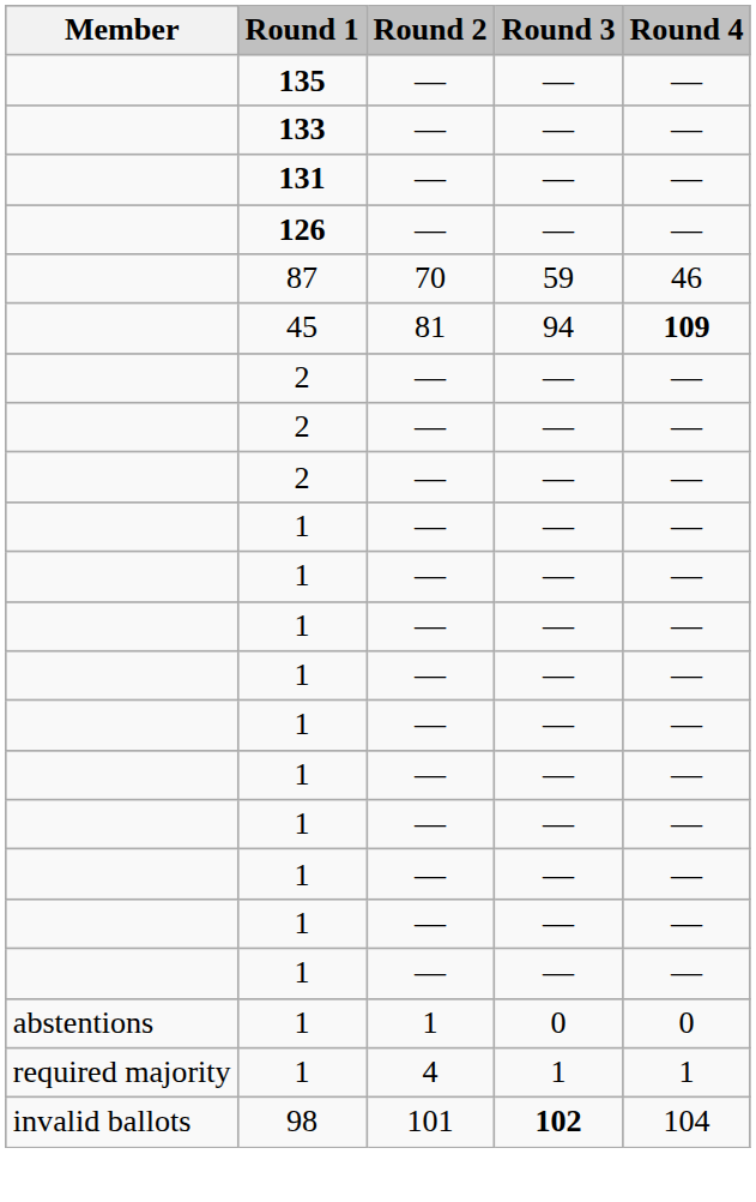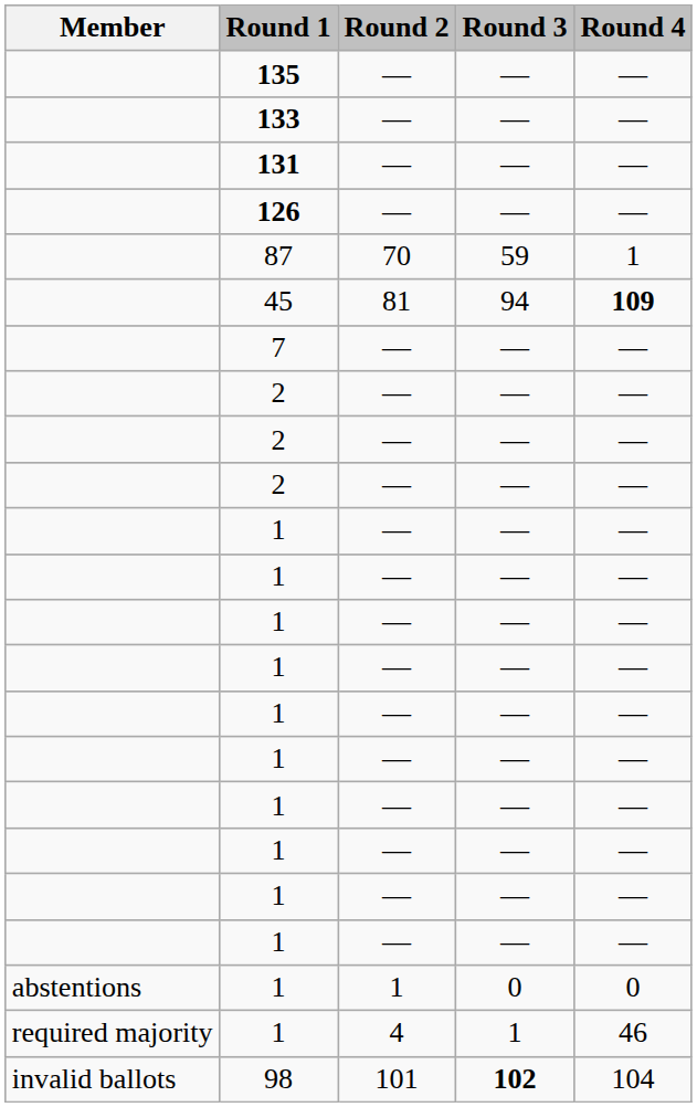 <table class="wikitable collapsible">
 <tr>
 <th>Member</th>
 <td style="background:silver;"><strong>Round 1</strong></td>
 <td style="background:silver;"><strong>Round 2</strong></td>
 <td style="background:silver;"><strong>Round 3</strong></td>
 <td style="background:silver;"><strong>Round 4</strong></td>
 </tr>
 <tr>
 <td></td>
 <td style="text-align:center;"><strong>135</strong></td>
 <td style="text-align:center;">—</td>
 <td style="text-align:center;">—</td>
 <td style="text-align:center;">—</td>
 </tr>
 <tr>
 <td></td>
 <td style="text-align:center;"><strong>133</strong></td>
 <td style="text-align:center;">—</td>
 <td style="text-align:center;">—</td>
 <td style="text-align:center;">—</td>
 </tr>
 <tr>
 <td></td>
 <td style="text-align:center;"><strong>131</strong></td>
 <td style="text-align:center;">—</td>
 <td style="text-align:center;">—</td>
 <td style="text-align:center;">—</td>
 </tr>
 <tr>
 <td></td>
 <td style="text-align:center;"><strong>126</strong></td>
 <td style="text-align:center;">—</td>
 <td style="text-align:center;">—</td>
 <td style="text-align:center;">—</td>
 </tr>
 <tr>
 <td></td>
 <td style="text-align:center;">87</td>
 <td style="text-align:center;">70</td>
 <td style="text-align:center;">59</td>
-<td style="text-align:center;">46</td>
+<td style="text-align:center;">1</td>
 </tr>
 <tr>
 <td></td>
 <td style="text-align:center;">45</td>
 <td style="text-align:center;">81</td>
 <td style="text-align:center;">94</td>
 <td style="text-align:center;"><strong>109</strong></td>
+</tr>
+<tr>
+<td></td>
+<td style="text-align:center;">7</td>
+<td style="text-align:center;">—</td>
+<td style="text-align:center;">—</td>
+<td style="text-align:center;">—</td>
 </tr>
 <tr>
 <td></td>
 <td style="text-align:center;">2</td>
 <td style="text-align:center;">—</td>
 <td style="text-align:center;">—</td>
 <td style="text-align:center;">—</td>
 </tr>
 <tr>
 <td></td>
 <td style="text-align:center;">2</td>
 <td style="text-align:center;">—</td>
 <td style="text-align:center;">—</td>
 <td style="text-align:center;">—</td>
 </tr>
 <tr>
 <td></td>
 <td style="text-align:center;">2</td>
 <td style="text-align:center;">—</td>
 <td style="text-align:center;">—</td>
 <td style="text-align:center;">—</td>
 </tr>
 <tr>
 <td></td>
 <td style="text-align:center;">1</td>
 <td style="text-align:center;">—</td>
 <td style="text-align:center;">—</td>
 <td style="text-align:center;">—</td>
 </tr>
 <tr>
 <td></td>
 <td style="text-align:center;">1</td>
 <td style="text-align:center;">—</td>
 <td style="text-align:center;">—</td>
 <td style="text-align:center;">—</td>
 </tr>
 <tr>
 <td></td>
 <td style="text-align:center;">1</td>
 <td style="text-align:center;">—</td>
 <td style="text-align:center;">—</td>
 <td style="text-align:center;">—</td>
 </tr>
 <tr>
 <td></td>
 <td style="text-align:center;">1</td>
 <td style="text-align:center;">—</td>
 <td style="text-align:center;">—</td>
 <td style="text-align:center;">—</td>
 </tr>
 <tr>
 <td></td>
 <td style="text-align:center;">1</td>
 <td style="text-align:center;">—</td>
 <td style="text-align:center;">—</td>
 <td style="text-align:center;">—</td>
 </tr>
 <tr>
 <td></td>
 <td style="text-align:center;">1</td>
 <td style="text-align:center;">—</td>
 <td style="text-align:center;">—</td>
 <td style="text-align:center;">—</td>
 </tr>
 <tr>
 <td></td>
 <td style="text-align:center;">1</td>
 <td style="text-align:center;">—</td>
 <td style="text-align:center;">—</td>
 <td style="text-align:center;">—</td>
 </tr>
 <tr>
 <td></td>
 <td style="text-align:center;">1</td>
 <td style="text-align:center;">—</td>
 <td style="text-align:center;">—</td>
 <td style="text-align:center;">—</td>
 </tr>
 <tr>
 <td></td>
 <td style="text-align:center;">1</td>
 <td style="text-align:center;">—</td>
 <td style="text-align:center;">—</td>
 <td style="text-align:center;">—</td>
 </tr>
 <tr>
 <td></td>
 <td style="text-align:center;">1</td>
 <td style="text-align:center;">—</td>
 <td style="text-align:center;">—</td>
 <td style="text-align:center;">—</td>
 </tr>
 <tr>
 <td>abstentions</td>
 <td style="text-align:center;">1</td>
 <td style="text-align:center;">1</td>
 <td style="text-align:center;">0</td>
 <td style="text-align:center;">0</td>
 </tr>
 <tr>
 <td>required majority</td>
 <td style="text-align:center;">1</td>
 <td style="text-align:center;">4</td>
 <td style="text-align:center;">1</td>
-<td style="text-align:center;">1</td>
+<td style="text-align:center;">46</td>
 </tr>
 <tr>
 <td>invalid ballots</td>
 <td style="text-align:center;">98</td>
 <td style="text-align:center;">101</td>
 <td style="text-align:center;"><strong>102</strong></td>
 <td style="text-align:center;">104</td>
 </tr>
 </table>
